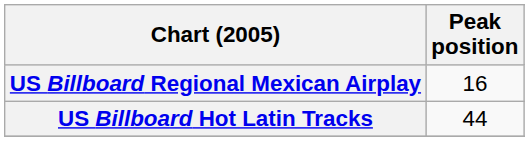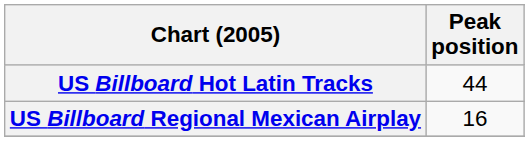 <table class="wikitable plainrowheaders sortable" style="text-align:center;">
 <tr>
 <th scope="col">Chart (2005)</th>
 <th scope="col">Peak<br>position</th>
 </tr>
 <tr>
+<th scope=row><a href='#'>US <em>Billboard</em> Hot Latin Tracks</a></th>
+<td style="text-align: center; ">44</td>
+</tr>
+<tr>
 <th scope=row><a href='#'>US <em>Billboard</em> Regional Mexican Airplay</a></th>
 <td style="text-align: center; ">16</td>
 </tr>
 <tr>
-<th scope=row><a href='#'>US <em>Billboard</em> Hot Latin Tracks</a></th>
-<td style="text-align: center; ">44</td>
-</tr>
-<tr>
 </tr>
 </table>
